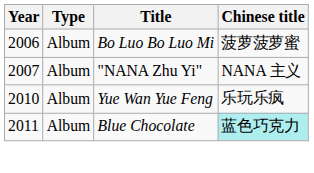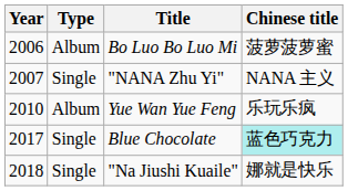 <table class="wikitable">
 <tr>
 <th>Year</th>
 <th>Type</th>
 <th>Title</th>
 <th>Chinese title</th>
 </tr>
 <tr>
 <td>2006</td>
 <td>Album</td>
 <td><em>Bo Luo Bo Luo Mi</em></td>
 <td>菠萝菠萝蜜</td>
 </tr>
 <tr>
 <td>2007</td>
-<td>Album</td>
+<td>Single</td>
 <td>"NANA Zhu Yi"</td>
 <td>NANA 主义</td>
 </tr>
 <tr>
 <td>2010</td>
 <td>Album</td>
 <td><em>Yue Wan Yue Feng</em></td>
 <td>乐玩乐疯</td>
 </tr>
 <tr>
-<td>2011</td>
-<td>Album</td>
+<td>2017</td>
+<td>Single</td>
 <td><em>Blue Chocolate</em></td>
 <td style="background: paleturquoise;">蓝色巧克力</td>
 </tr>
+<tr>
+<td>2018</td>
+<td>Single</td>
+<td>"Na Jiushi Kuaile"</td>
+<td>娜就是快乐</td>
+</tr>
 </table>
